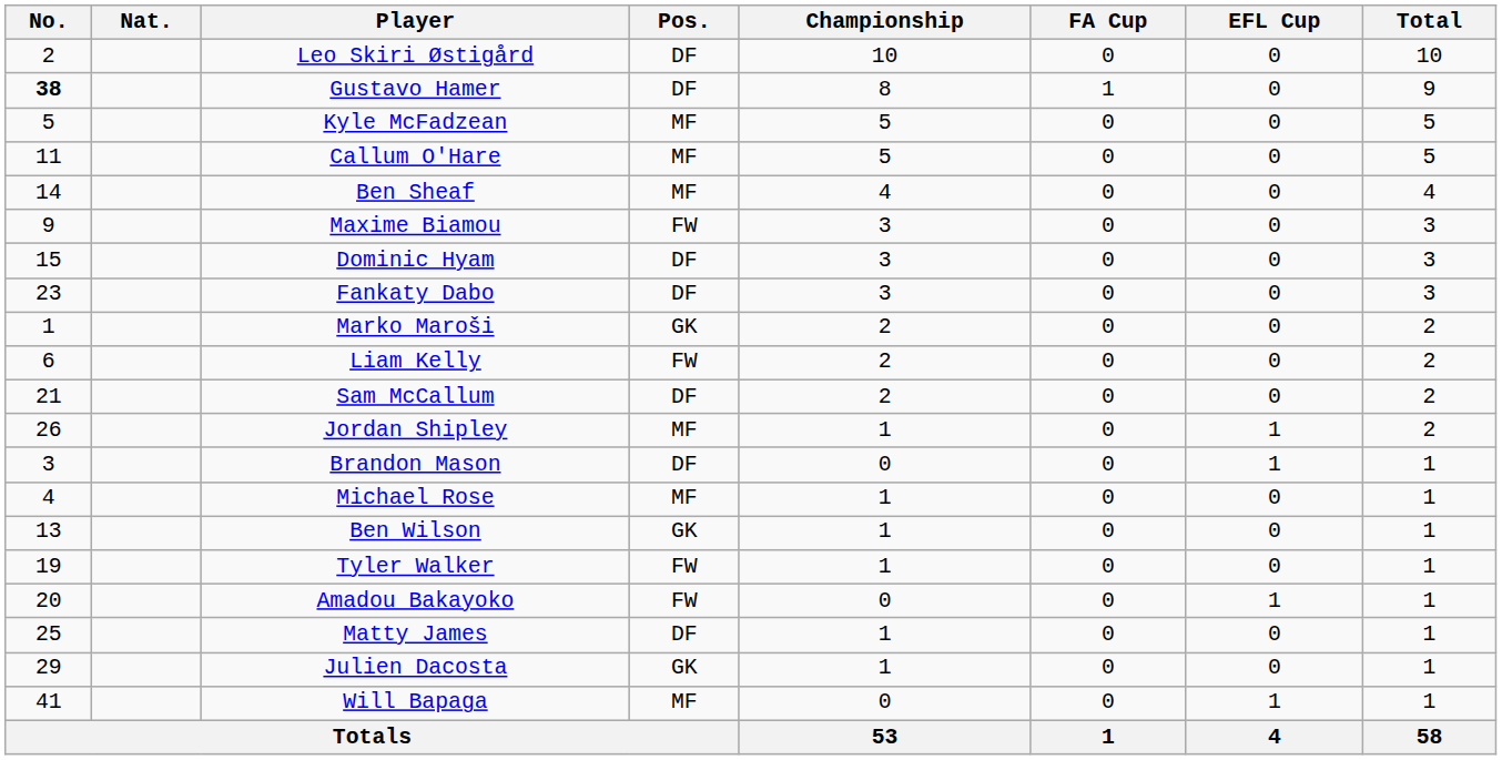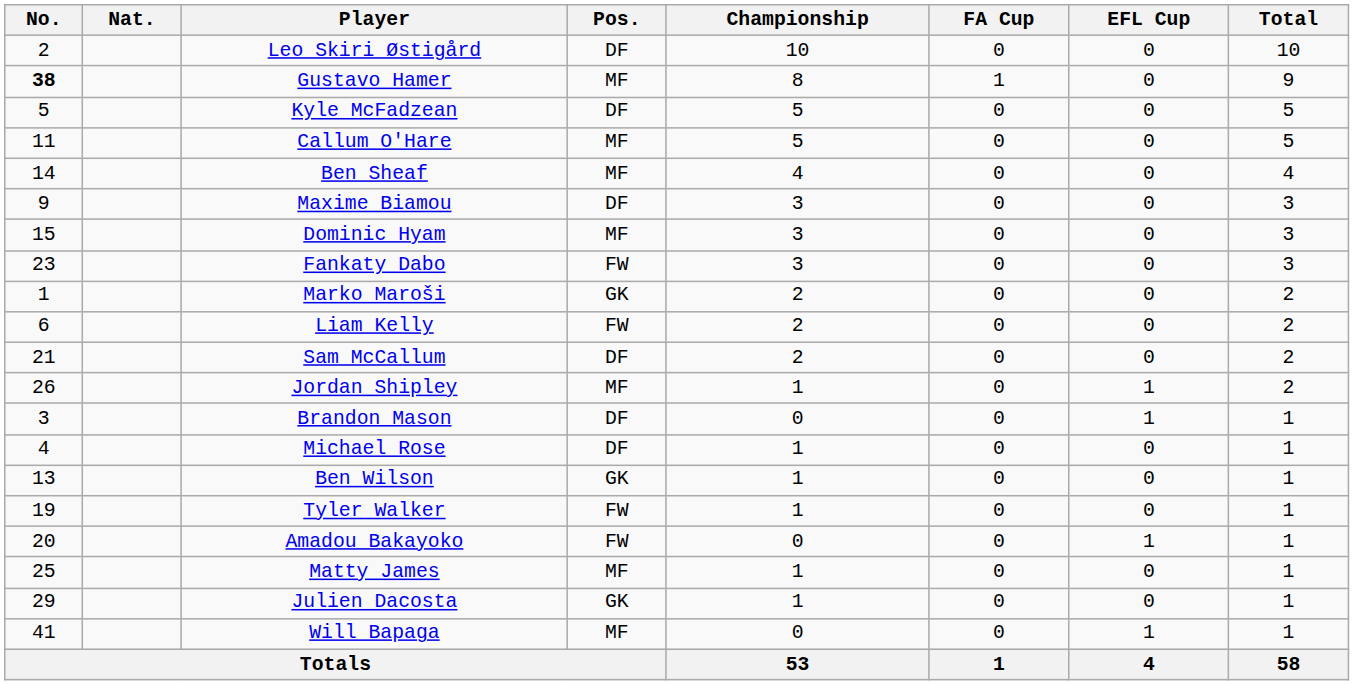 <table class="wikitable sortable alternance" style="font-size:100%; text-align:center; line-height:14px; width:70%;">
 <tr>
 <th>No.</th>
 <th>Nat.</th>
 <th>Player</th>
 <th>Pos.</th>
 <th>Championship</th>
 <th>FA Cup</th>
 <th>EFL Cup</th>
 <th>Total</th>
 </tr>
 <tr>
 <td>2</td>
 <td></td>
 <td><a href='#'>Leo Skiri Østigård</a></td>
 <td>DF</td>
 <td>10</td>
 <td>0</td>
 <td>0</td>
 <td>10</td>
 </tr>
 <tr>
 <td><strong>38</strong></td>
 <td></td>
 <td><a href='#'>Gustavo Hamer</a></td>
-<td>DF</td>
+<td>MF</td>
 <td>8</td>
 <td>1</td>
 <td>0</td>
 <td>9</td>
 </tr>
 <tr>
 <td>5</td>
 <td></td>
 <td><a href='#'>Kyle McFadzean</a></td>
-<td>MF</td>
+<td>DF</td>
 <td>5</td>
 <td>0</td>
 <td>0</td>
 <td>5</td>
 </tr>
 <tr>
 <td>11</td>
 <td></td>
 <td><a href='#'>Callum O'Hare</a></td>
 <td>MF</td>
 <td>5</td>
 <td>0</td>
 <td>0</td>
 <td>5</td>
 </tr>
 <tr>
 <td>14</td>
 <td></td>
 <td><a href='#'>Ben Sheaf</a></td>
 <td>MF</td>
 <td>4</td>
 <td>0</td>
 <td>0</td>
 <td>4</td>
 </tr>
 <tr>
 <td>9</td>
 <td></td>
 <td><a href='#'>Maxime Biamou</a></td>
-<td>FW</td>
+<td>DF</td>
 <td>3</td>
 <td>0</td>
 <td>0</td>
 <td>3</td>
 </tr>
 <tr>
 <td>15</td>
 <td></td>
 <td><a href='#'>Dominic Hyam</a></td>
-<td>DF</td>
+<td>MF</td>
 <td>3</td>
 <td>0</td>
 <td>0</td>
 <td>3</td>
 </tr>
 <tr>
 <td>23</td>
 <td></td>
 <td><a href='#'>Fankaty Dabo</a></td>
-<td>DF</td>
+<td>FW</td>
 <td>3</td>
 <td>0</td>
 <td>0</td>
 <td>3</td>
 </tr>
 <tr>
 <td>1</td>
 <td></td>
 <td><a href='#'>Marko Maroši</a></td>
 <td>GK</td>
 <td>2</td>
 <td>0</td>
 <td>0</td>
 <td>2</td>
 </tr>
 <tr>
 <td>6</td>
 <td></td>
 <td><a href='#'>Liam Kelly</a></td>
 <td>FW</td>
 <td>2</td>
 <td>0</td>
 <td>0</td>
 <td>2</td>
 </tr>
 <tr>
 <td>21</td>
 <td></td>
 <td><a href='#'>Sam McCallum</a></td>
 <td>DF</td>
 <td>2</td>
 <td>0</td>
 <td>0</td>
 <td>2</td>
 </tr>
 <tr>
 <td>26</td>
 <td></td>
 <td><a href='#'>Jordan Shipley</a></td>
 <td>MF</td>
 <td>1</td>
 <td>0</td>
 <td>1</td>
 <td>2</td>
 </tr>
 <tr>
 <td>3</td>
 <td></td>
 <td><a href='#'>Brandon Mason</a></td>
 <td>DF</td>
 <td>0</td>
 <td>0</td>
 <td>1</td>
 <td>1</td>
 </tr>
 <tr>
 <td>4</td>
 <td></td>
 <td><a href='#'>Michael Rose</a></td>
-<td>MF</td>
+<td>DF</td>
 <td>1</td>
 <td>0</td>
 <td>0</td>
 <td>1</td>
 </tr>
 <tr>
 <td>13</td>
 <td></td>
 <td><a href='#'>Ben Wilson</a></td>
 <td>GK</td>
 <td>1</td>
 <td>0</td>
 <td>0</td>
 <td>1</td>
 </tr>
 <tr>
 <td>19</td>
 <td></td>
 <td><a href='#'>Tyler Walker</a></td>
 <td>FW</td>
 <td>1</td>
 <td>0</td>
 <td>0</td>
 <td>1</td>
 </tr>
 <tr>
 <td>20</td>
 <td></td>
 <td><a href='#'>Amadou Bakayoko</a></td>
 <td>FW</td>
 <td>0</td>
 <td>0</td>
 <td>1</td>
 <td>1</td>
 </tr>
 <tr>
 <td>25</td>
 <td></td>
 <td><a href='#'>Matty James</a></td>
-<td>DF</td>
+<td>MF</td>
 <td>1</td>
 <td>0</td>
 <td>0</td>
 <td>1</td>
 </tr>
 <tr>
 <td>29</td>
 <td></td>
 <td><a href='#'>Julien Dacosta</a></td>
 <td>GK</td>
 <td>1</td>
 <td>0</td>
 <td>0</td>
 <td>1</td>
 </tr>
 <tr>
 <td>41</td>
 <td></td>
 <td><a href='#'>Will Bapaga</a></td>
 <td>MF</td>
 <td>0</td>
 <td>0</td>
 <td>1</td>
 <td>1</td>
 </tr>
 <tr class="sortbottom">
 <th colspan="4">Totals</th>
 <th>53</th>
 <th>1</th>
 <th>4</th>
 <th>58</th>
 </tr>
 </table>
